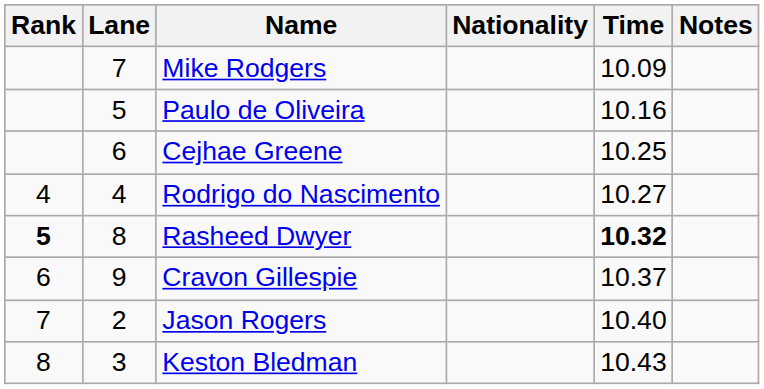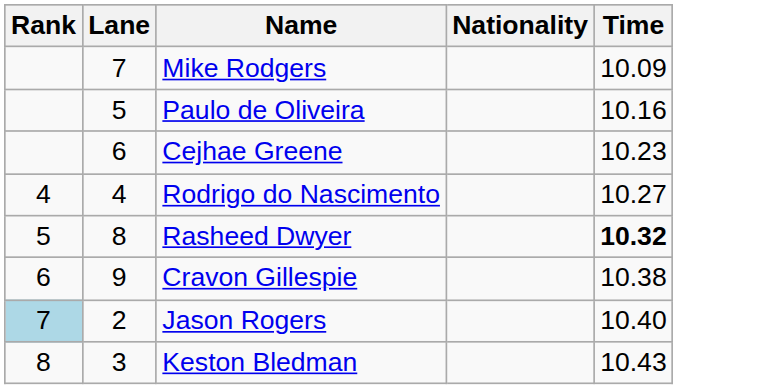 <table class="wikitable sortable" style="text-align:center">
 <tr>
 <th>Rank</th>
 <th>Lane</th>
 <th>Name</th>
 <th>Nationality</th>
 <th>Time</th>
-<th>Notes</th>
 </tr>
 <tr>
 <td></td>
 <td>7</td>
 <td align=left><a href='#'>Mike Rodgers</a></td>
 <td align=left></td>
 <td>10.09</td>
-<td></td>
 </tr>
 <tr>
 <td></td>
 <td>5</td>
 <td align=left><a href='#'>Paulo de Oliveira</a></td>
 <td align=left></td>
 <td>10.16</td>
-<td></td>
 </tr>
 <tr>
 <td></td>
 <td>6</td>
 <td align=left><a href='#'>Cejhae Greene</a></td>
 <td align=left></td>
-<td>10.25</td>
-<td></td>
+<td>10.23</td>
 </tr>
 <tr>
 <td>4</td>
 <td>4</td>
 <td align=left><a href='#'>Rodrigo do Nascimento</a></td>
 <td align=left></td>
 <td>10.27</td>
-<td></td>
 </tr>
 <tr>
-<td><strong>5</strong></td>
+<td>5</td>
 <td>8</td>
 <td align=left><a href='#'>Rasheed Dwyer</a></td>
 <td align=left></td>
 <td><strong>10.32</strong></td>
-<td></td>
 </tr>
 <tr>
 <td>6</td>
 <td>9</td>
 <td align=left><a href='#'>Cravon Gillespie</a></td>
 <td align=left></td>
-<td>10.37</td>
-<td></td>
+<td>10.38</td>
 </tr>
 <tr>
-<td>7</td>
+<td style="background: lightblue;">7</td>
 <td>2</td>
 <td align=left><a href='#'>Jason Rogers</a></td>
 <td align=left></td>
 <td>10.40</td>
-<td></td>
 </tr>
 <tr>
 <td>8</td>
 <td>3</td>
 <td align=left><a href='#'>Keston Bledman</a></td>
 <td align=left></td>
 <td>10.43</td>
-<td></td>
 </tr>
 </table>
